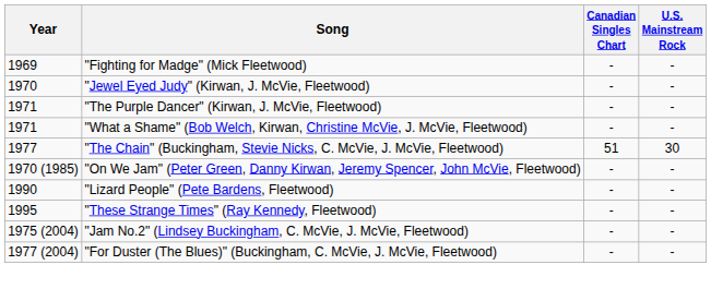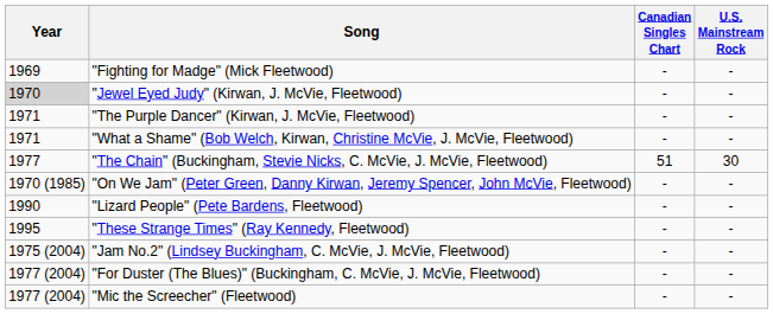 <table class="wikitable">
 <tr>
 <th>Year</th>
 <th>Song</th>
 <th style="width:40px;"><small><a href='#'>Canadian Singles Chart</a></small></th>
 <th style="width:40px;"><small><a href='#'>U.S. Mainstream Rock</a></small></th>
 </tr>
 <tr>
 <td>1969</td>
 <td>"Fighting for Madge" (Mick Fleetwood)</td>
 <td style="text-align:center;">-</td>
 <td style="text-align:center;">-</td>
 </tr>
 <tr>
-<td>1970</td>
+<td style="background: lightgrey;">1970</td>
 <td>"<a href='#'>Jewel Eyed Judy</a>" (Kirwan, J. McVie, Fleetwood)</td>
 <td style="text-align:center;">-</td>
 <td style="text-align:center;">-</td>
 </tr>
 <tr>
 <td>1971</td>
 <td>"The Purple Dancer" (Kirwan, J. McVie, Fleetwood)</td>
 <td style="text-align:center;">-</td>
 <td style="text-align:center;">-</td>
 </tr>
 <tr>
 <td>1971</td>
 <td>"What a Shame" (<a href='#'>Bob Welch</a>, Kirwan, <a href='#'>Christine McVie</a>, J. McVie, Fleetwood)</td>
 <td style="text-align:center;">-</td>
 <td style="text-align:center;">-</td>
 </tr>
 <tr>
 <td>1977</td>
 <td>"<a href='#'>The Chain</a>" (Buckingham, <a href='#'>Stevie Nicks</a>, C. McVie, J. McVie, Fleetwood)</td>
 <td style="text-align:center;">51</td>
 <td style="text-align:center;">30</td>
 </tr>
 <tr>
 <td>1970 (1985)</td>
 <td>"On We Jam" (<a href='#'>Peter Green</a>, <a href='#'>Danny Kirwan</a>, <a href='#'>Jeremy Spencer</a>, <a href='#'>John McVie</a>, Fleetwood)</td>
 <td style="text-align:center;">-</td>
 <td style="text-align:center;">-</td>
 </tr>
 <tr>
 <td>1990</td>
 <td>"Lizard People" (<a href='#'>Pete Bardens</a>, Fleetwood)</td>
 <td style="text-align:center;">-</td>
 <td style="text-align:center;">-</td>
 </tr>
 <tr>
 <td>1995</td>
 <td>"<a href='#'>These Strange Times</a>" (<a href='#'>Ray Kennedy</a>, Fleetwood)</td>
 <td style="text-align:center;">-</td>
 <td style="text-align:center;">-</td>
 </tr>
 <tr>
 <td>1975 (2004)</td>
 <td>"Jam No.2" (<a href='#'>Lindsey Buckingham</a>, C. McVie, J. McVie, Fleetwood)</td>
 <td style="text-align:center;">-</td>
 <td style="text-align:center;">-</td>
 </tr>
 <tr>
 <td>1977 (2004)</td>
 <td>"For Duster (The Blues)" (Buckingham, C. McVie, J. McVie, Fleetwood)</td>
 <td style="text-align:center;">-</td>
 <td style="text-align:center;">-</td>
 </tr>
+<tr>
+<td>1977 (2004)</td>
+<td>"Mic the Screecher" (Fleetwood)</td>
+<td style="text-align:center;">-</td>
+<td style="text-align:center;">-</td>
+</tr>
 </table>
